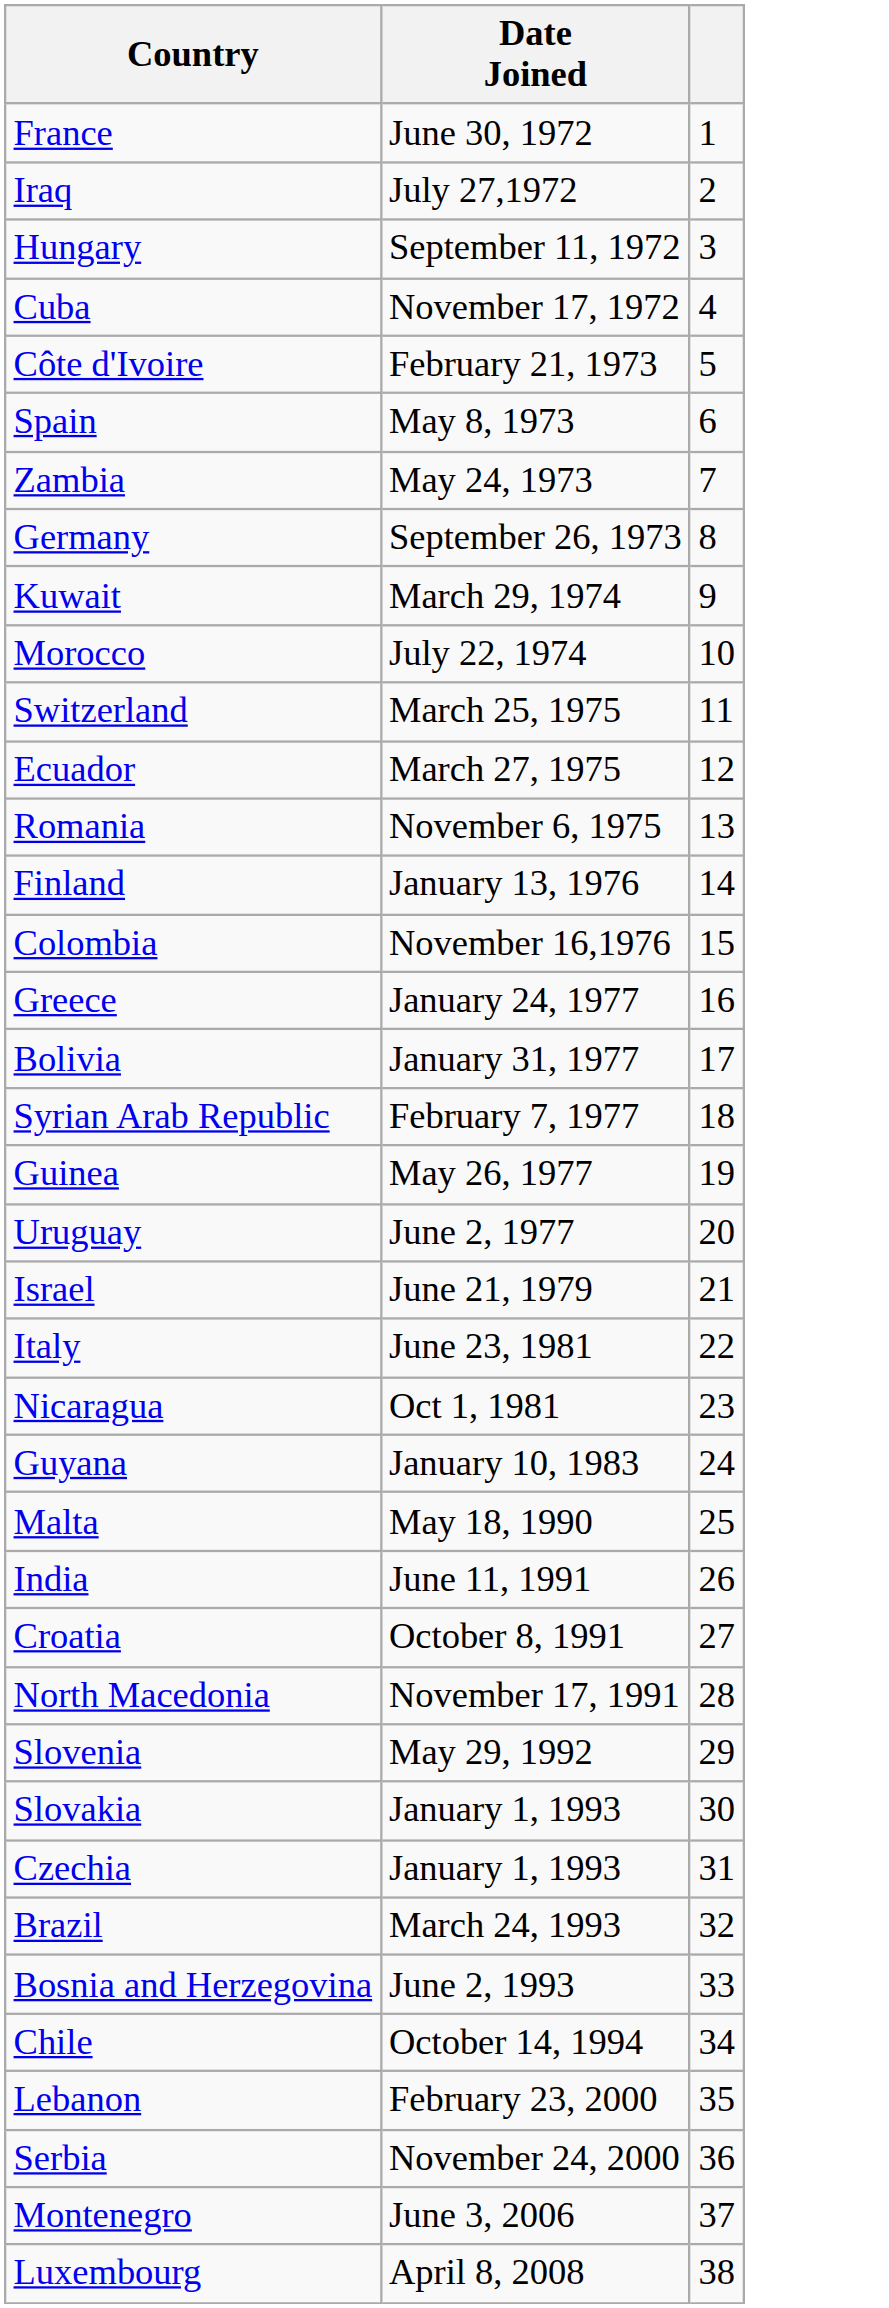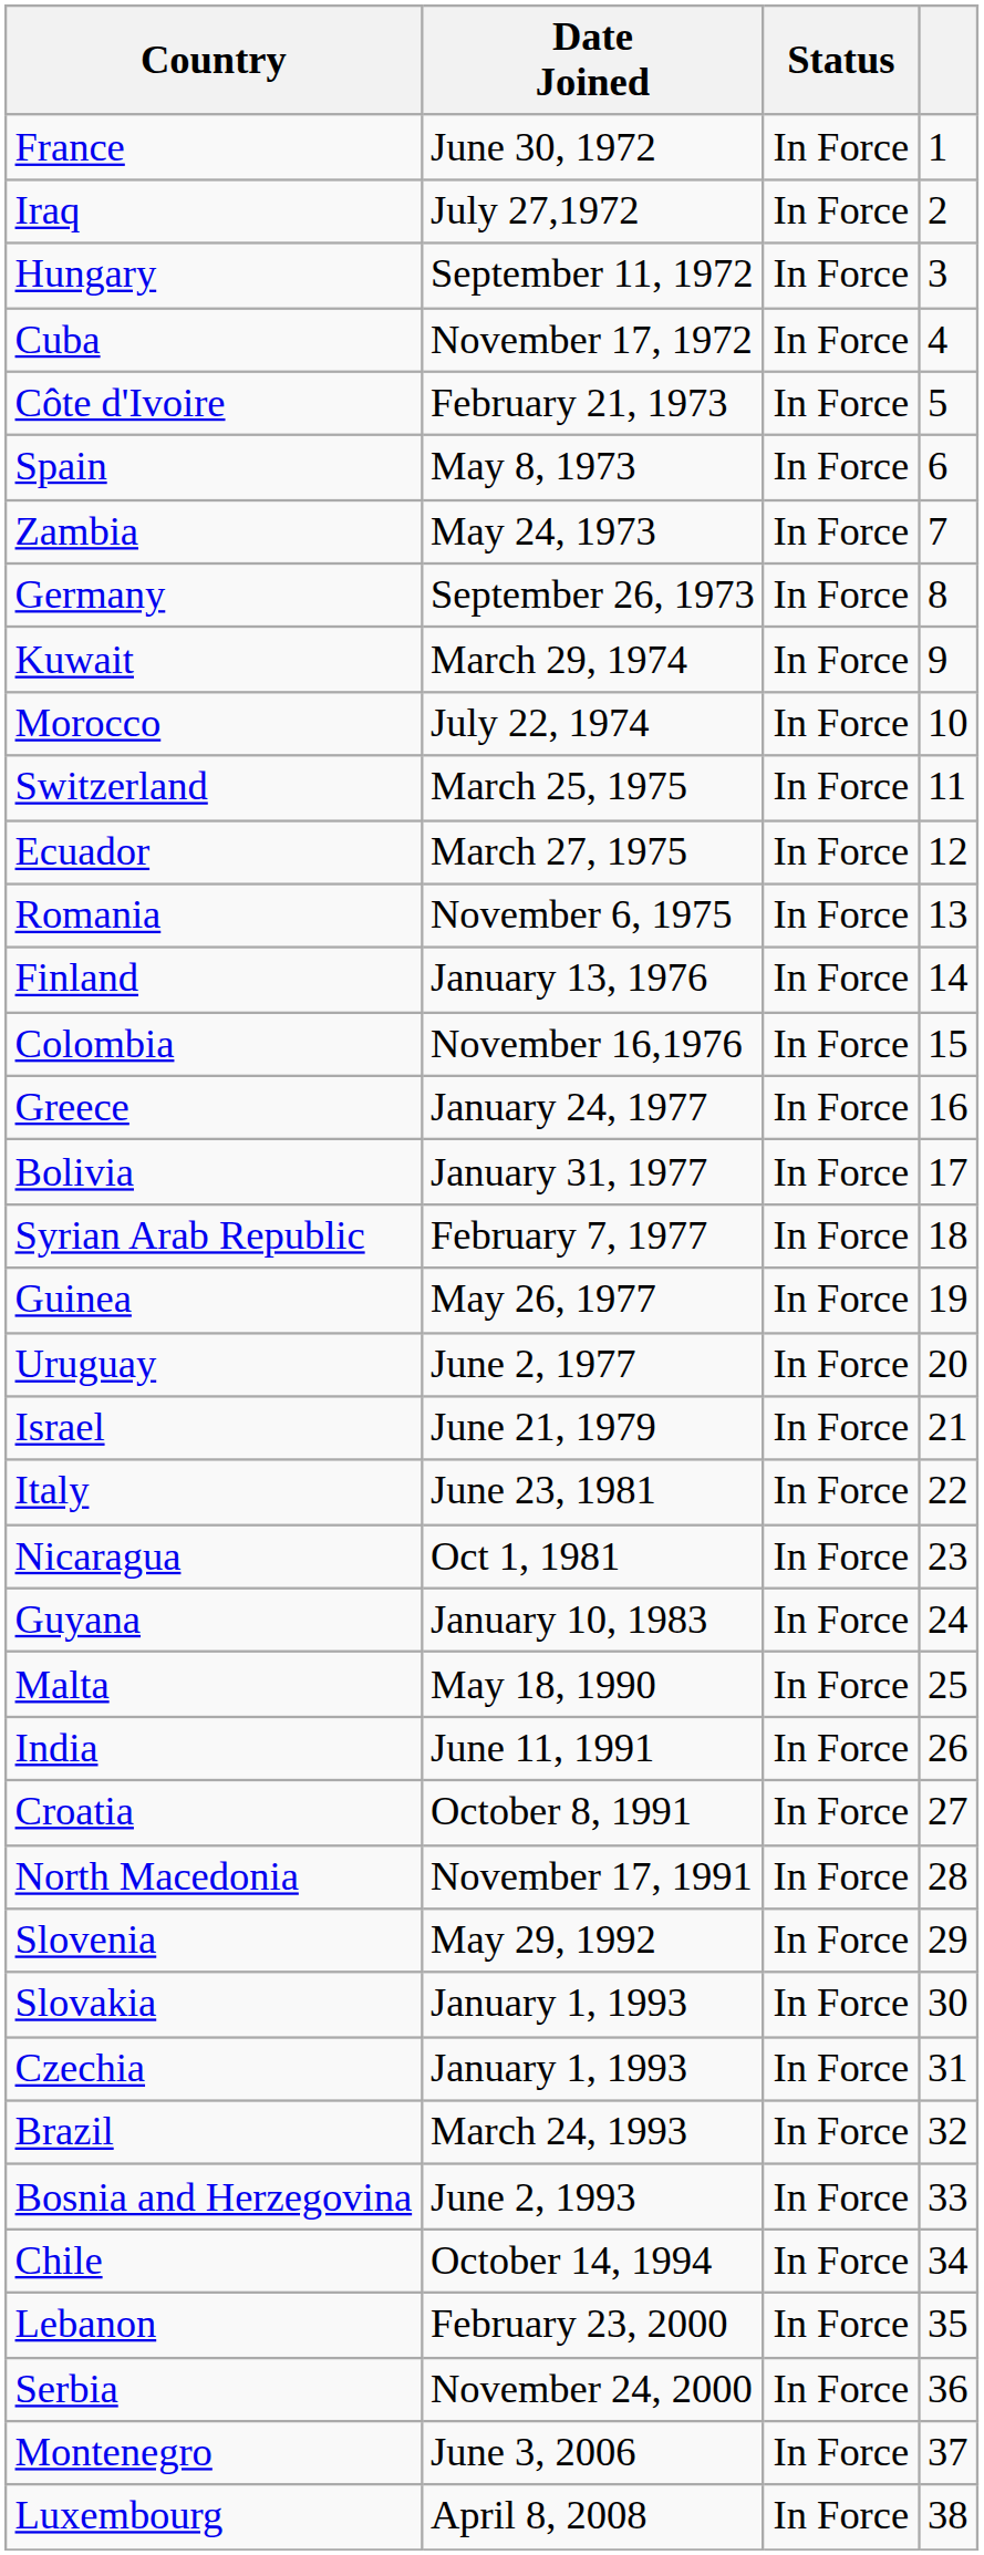 <table class="wikitable">
 <tr>
 <th>Country</th>
 <th>Date<br>Joined</th>
+<th>Status</th>
 <th></th>
 </tr>
 <tr>
 <td><a href='#'>France</a></td>
 <td>June 30, 1972</td>
+<td>In Force</td>
 <td>1</td>
 </tr>
 <tr>
 <td><a href='#'>Iraq</a></td>
 <td>July 27,1972</td>
+<td>In Force</td>
 <td>2</td>
 </tr>
 <tr>
 <td><a href='#'>Hungary</a></td>
 <td>September 11, 1972</td>
+<td>In Force</td>
 <td>3</td>
 </tr>
 <tr>
 <td><a href='#'>Cuba</a></td>
 <td>November 17, 1972</td>
+<td>In Force</td>
 <td>4</td>
 </tr>
 <tr>
 <td><a href='#'>Côte d'Ivoire</a></td>
 <td>February 21, 1973</td>
+<td>In Force</td>
 <td>5</td>
 </tr>
 <tr>
 <td><a href='#'>Spain</a></td>
 <td>May 8, 1973</td>
+<td>In Force</td>
 <td>6</td>
 </tr>
 <tr>
 <td><a href='#'>Zambia</a></td>
 <td>May 24, 1973</td>
+<td>In Force</td>
 <td>7</td>
 </tr>
 <tr>
 <td><a href='#'>Germany</a></td>
 <td>September 26, 1973</td>
+<td>In Force</td>
 <td>8</td>
 </tr>
 <tr>
 <td><a href='#'>Kuwait</a></td>
 <td>March 29, 1974</td>
+<td>In Force</td>
 <td>9</td>
 </tr>
 <tr>
 <td><a href='#'>Morocco</a></td>
 <td>July 22, 1974</td>
+<td>In Force</td>
 <td>10</td>
 </tr>
 <tr>
 <td><a href='#'>Switzerland</a></td>
 <td>March 25, 1975</td>
+<td>In Force</td>
 <td>11</td>
 </tr>
 <tr>
 <td><a href='#'>Ecuador</a></td>
 <td>March 27, 1975</td>
+<td>In Force</td>
 <td>12</td>
 </tr>
 <tr>
 <td><a href='#'>Romania</a></td>
 <td>November 6, 1975</td>
+<td>In Force</td>
 <td>13</td>
 </tr>
 <tr>
 <td><a href='#'>Finland</a></td>
 <td>January 13, 1976</td>
+<td>In Force</td>
 <td>14</td>
 </tr>
 <tr>
 <td><a href='#'>Colombia</a></td>
 <td>November 16,1976</td>
+<td>In Force</td>
 <td>15</td>
 </tr>
 <tr>
 <td><a href='#'>Greece</a></td>
 <td>January 24, 1977</td>
+<td>In Force</td>
 <td>16</td>
 </tr>
 <tr>
 <td><a href='#'>Bolivia</a></td>
 <td>January 31, 1977</td>
+<td>In Force</td>
 <td>17</td>
 </tr>
 <tr>
 <td><a href='#'>Syrian Arab Republic</a></td>
 <td>February 7, 1977</td>
+<td>In Force</td>
 <td>18</td>
 </tr>
 <tr>
 <td><a href='#'>Guinea</a></td>
 <td>May 26, 1977</td>
+<td>In Force</td>
 <td>19</td>
 </tr>
 <tr>
 <td><a href='#'>Uruguay</a></td>
 <td>June 2, 1977</td>
+<td>In Force</td>
 <td>20</td>
 </tr>
 <tr>
 <td><a href='#'>Israel</a></td>
 <td>June 21, 1979</td>
+<td>In Force</td>
 <td>21</td>
 </tr>
 <tr>
 <td><a href='#'>Italy</a></td>
 <td>June 23, 1981</td>
+<td>In Force</td>
 <td>22</td>
 </tr>
 <tr>
 <td><a href='#'>Nicaragua</a></td>
 <td>Oct 1, 1981</td>
+<td>In Force</td>
 <td>23</td>
 </tr>
 <tr>
 <td><a href='#'>Guyana</a></td>
 <td>January 10, 1983</td>
+<td>In Force</td>
 <td>24</td>
 </tr>
 <tr>
 <td><a href='#'>Malta</a></td>
 <td>May 18, 1990</td>
+<td>In Force</td>
 <td>25</td>
 </tr>
 <tr>
 <td><a href='#'>India</a></td>
 <td>June 11, 1991</td>
+<td>In Force</td>
 <td>26</td>
 </tr>
 <tr>
 <td><a href='#'>Croatia</a></td>
 <td>October 8, 1991</td>
+<td>In Force</td>
 <td>27</td>
 </tr>
 <tr>
 <td><a href='#'>North Macedonia</a></td>
 <td>November 17, 1991</td>
+<td>In Force</td>
 <td>28</td>
 </tr>
 <tr>
 <td><a href='#'>Slovenia</a></td>
 <td>May 29, 1992</td>
+<td>In Force</td>
 <td>29</td>
 </tr>
 <tr>
 <td><a href='#'>Slovakia</a></td>
 <td>January 1, 1993</td>
+<td>In Force</td>
 <td>30</td>
 </tr>
 <tr>
 <td><a href='#'>Czechia</a></td>
 <td>January 1, 1993</td>
+<td>In Force</td>
 <td>31</td>
 </tr>
 <tr>
 <td><a href='#'>Brazil</a></td>
 <td>March 24, 1993</td>
+<td>In Force</td>
 <td>32</td>
 </tr>
 <tr>
 <td><a href='#'>Bosnia and Herzegovina</a></td>
 <td>June 2, 1993</td>
+<td>In Force</td>
 <td>33</td>
 </tr>
 <tr>
 <td><a href='#'>Chile</a></td>
 <td>October 14, 1994</td>
+<td>In Force</td>
 <td>34</td>
 </tr>
 <tr>
 <td><a href='#'>Lebanon</a></td>
 <td>February 23, 2000</td>
+<td>In Force</td>
 <td>35</td>
 </tr>
 <tr>
 <td><a href='#'>Serbia</a></td>
 <td>November 24, 2000</td>
+<td>In Force</td>
 <td>36</td>
 </tr>
 <tr>
 <td><a href='#'>Montenegro</a></td>
 <td>June 3, 2006</td>
+<td>In Force</td>
 <td>37</td>
 </tr>
 <tr>
 <td><a href='#'>Luxembourg</a></td>
 <td>April 8, 2008</td>
+<td>In Force</td>
 <td>38</td>
 </tr>
 </table>
